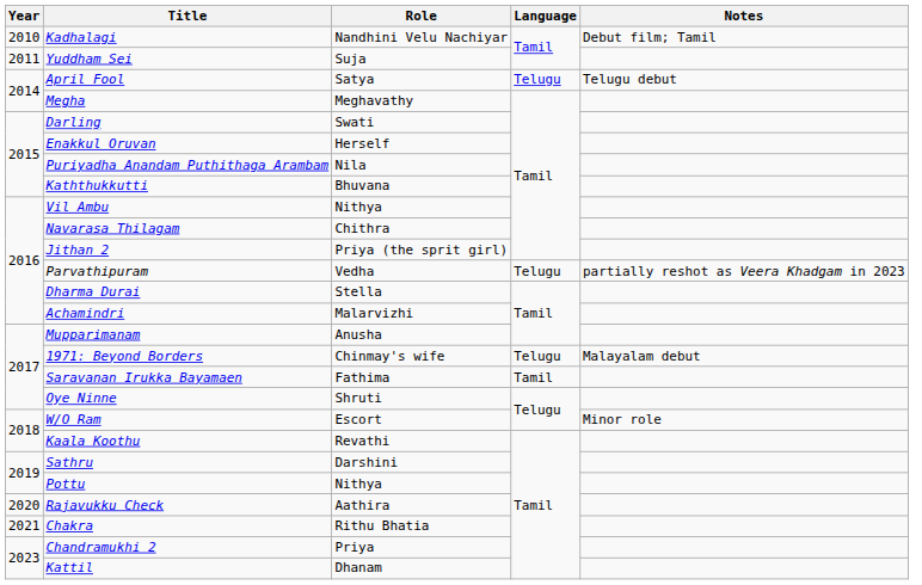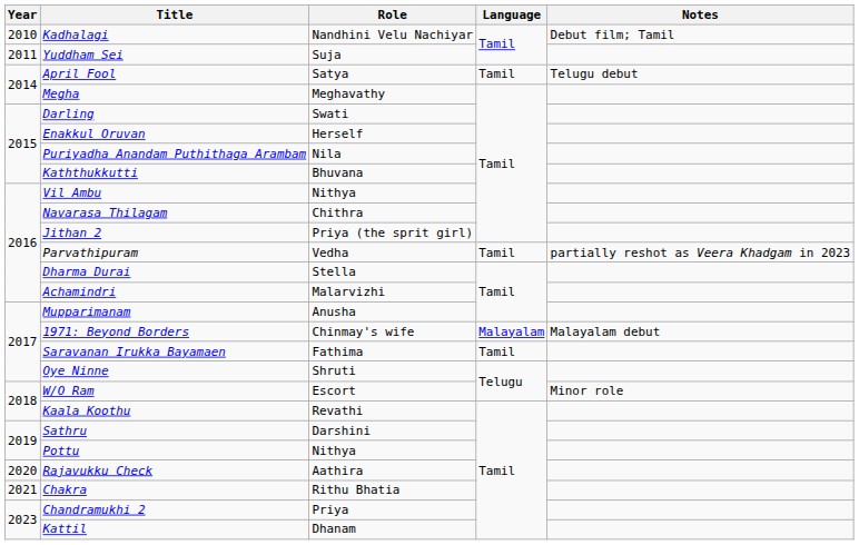 <table class="wikitable sortable">
 <tr>
 <th>Year</th>
 <th>Title</th>
 <th>Role</th>
 <th>Language</th>
 <th>Notes</th>
 </tr>
 <tr>
 <td>2010</td>
 <td><em><a href='#'>Kadhalagi</a></em></td>
 <td>Nandhini Velu Nachiyar</td>
 <td rowspan=2><a href='#'>Tamil</a></td>
 <td>Debut film; Tamil</td>
 </tr>
 <tr>
 <td>2011</td>
 <td><em><a href='#'>Yuddham Sei</a></em></td>
 <td>Suja</td>
 <td></td>
 </tr>
 <tr>
 <td rowspan="2">2014</td>
 <td><em><a href='#'>April Fool</a></em></td>
 <td>Satya</td>
-<td><a href='#'>Telugu</a></td>
+<td>Tamil</td>
 <td>Telugu debut</td>
 </tr>
 <tr>
 <td><em><a href='#'>Megha</a></em></td>
 <td>Meghavathy</td>
 <td rowspan=8>Tamil</td>
 <td></td>
 </tr>
 <tr>
 <td rowspan="4">2015</td>
 <td><em><a href='#'>Darling</a></em></td>
 <td>Swati</td>
 <td></td>
 </tr>
 <tr>
 <td><em><a href='#'>Enakkul Oruvan</a></em></td>
 <td>Herself</td>
 <td></td>
 </tr>
 <tr>
 <td><em><a href='#'>Puriyadha Anandam Puthithaga Arambam</a></em></td>
 <td>Nila</td>
 <td></td>
 </tr>
 <tr>
 <td><em><a href='#'>Kaththukkutti</a></em></td>
 <td>Bhuvana</td>
 <td></td>
 </tr>
 <tr>
 <td rowspan="6">2016</td>
 <td><em><a href='#'>Vil Ambu</a></em></td>
 <td>Nithya</td>
 <td></td>
 </tr>
 <tr>
 <td><em><a href='#'>Navarasa Thilagam</a></em></td>
 <td>Chithra</td>
 <td></td>
 </tr>
 <tr>
 <td><em><a href='#'>Jithan 2</a></em></td>
 <td>Priya (the sprit girl)</td>
 <td></td>
 </tr>
 <tr>
 <td><em>Parvathipuram</em></td>
 <td>Vedha</td>
-<td>Telugu</td>
+<td>Tamil</td>
 <td>partially reshot as <em>Veera Khadgam</em> in 2023</td>
 </tr>
 <tr>
 <td><em><a href='#'>Dharma Durai</a></em></td>
 <td>Stella</td>
 <td rowspan="3">Tamil</td>
 <td></td>
 </tr>
 <tr>
 <td><em><a href='#'>Achamindri</a></em></td>
 <td>Malarvizhi</td>
 <td></td>
 </tr>
 <tr>
 <td rowspan="4">2017</td>
 <td><em><a href='#'>Mupparimanam</a></em></td>
 <td>Anusha</td>
 <td></td>
 </tr>
 <tr>
 <td><em><a href='#'>1971: Beyond Borders</a></em></td>
 <td>Chinmay's wife</td>
-<td>Telugu</td>
+<td><a href='#'>Malayalam</a></td>
 <td>Malayalam debut</td>
 </tr>
 <tr>
 <td><em><a href='#'>Saravanan Irukka Bayamaen</a></em></td>
 <td>Fathima</td>
 <td>Tamil</td>
 <td></td>
 </tr>
 <tr>
 <td><em><a href='#'>Oye Ninne</a></em></td>
 <td>Shruti</td>
 <td rowspan="2">Telugu</td>
 <td></td>
 </tr>
 <tr>
 <td rowspan="2">2018</td>
 <td><em><a href='#'>W/O Ram</a></em></td>
 <td>Escort</td>
 <td>Minor role</td>
 </tr>
 <tr>
 <td><em><a href='#'>Kaala Koothu</a></em></td>
 <td>Revathi</td>
 <td rowspan="9">Tamil</td>
 <td></td>
 </tr>
 <tr>
 <td rowspan="2">2019</td>
 <td><em><a href='#'>Sathru</a></em></td>
 <td>Darshini</td>
 <td></td>
 </tr>
 <tr>
 <td><em><a href='#'>Pottu</a></em></td>
 <td>Nithya</td>
 <td></td>
 </tr>
 <tr>
 <td>2020</td>
 <td><em><a href='#'>Rajavukku Check</a></em></td>
 <td>Aathira</td>
 <td></td>
 </tr>
 <tr>
 <td rowspan="1">2021</td>
 <td><em><a href='#'>Chakra</a></em></td>
 <td>Rithu Bhatia</td>
 <td></td>
 </tr>
 <tr>
 <td rowspan="2">2023</td>
 <td><em><a href='#'>Chandramukhi 2</a></em></td>
 <td>Priya</td>
 <td></td>
 </tr>
 <tr>
 <td><em><a href='#'>Kattil</a></em></td>
 <td>Dhanam</td>
 <td></td>
 </tr>
 </table>
